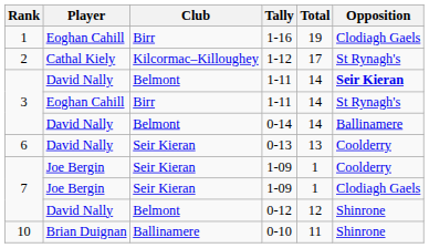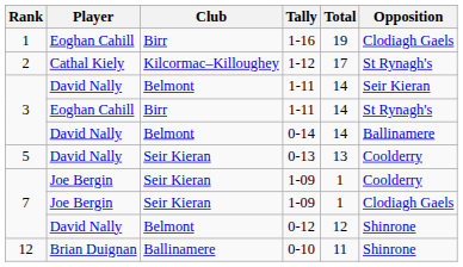 <table class="wikitable">
 <tr>
 <th>Rank</th>
 <th>Player</th>
 <th>Club</th>
 <th>Tally</th>
 <th>Total</th>
 <th>Opposition</th>
 </tr>
 <tr>
 <td rowspan="1" style="text-align:center;">1</td>
 <td><a href='#'>Eoghan Cahill</a></td>
 <td><a href='#'>Birr</a></td>
 <td align=center>1-16</td>
 <td align=center>19</td>
 <td><a href='#'>Clodiagh Gaels</a></td>
 </tr>
 <tr>
 <td rowspan="1" style="text-align:center;">2</td>
 <td><a href='#'>Cathal Kiely</a></td>
 <td><a href='#'>Kilcormac–Killoughey</a></td>
 <td align=center>1-12</td>
 <td align=center>17</td>
 <td><a href='#'>St Rynagh's</a></td>
 </tr>
 <tr>
 <td rowspan="3" style="text-align:center;">3</td>
 <td><a href='#'>David Nally</a></td>
 <td><a href='#'>Belmont</a></td>
 <td align=center>1-11</td>
 <td align=center>14</td>
-<td><strong><a href='#'>Seir Kieran</a></strong></td>
+<td><a href='#'>Seir Kieran</a></td>
 </tr>
 <tr>
 <td><a href='#'>Eoghan Cahill</a></td>
 <td><a href='#'>Birr</a></td>
 <td align=center>1-11</td>
 <td align=center>14</td>
 <td><a href='#'>St Rynagh's</a></td>
 </tr>
 <tr>
 <td><a href='#'>David Nally</a></td>
 <td><a href='#'>Belmont</a></td>
 <td align=center>0-14</td>
 <td align=center>14</td>
 <td><a href='#'>Ballinamere</a></td>
 </tr>
 <tr>
-<td rowspan="1" style="text-align:center;">6</td>
+<td rowspan="1" style="text-align:center;">5</td>
 <td><a href='#'>David Nally</a></td>
 <td><a href='#'>Seir Kieran</a></td>
 <td align=center>0-13</td>
 <td align=center>13</td>
 <td><a href='#'>Coolderry</a></td>
 </tr>
 <tr>
 <td rowspan="3" style="text-align:center;">7</td>
 <td><a href='#'>Joe Bergin</a></td>
 <td><a href='#'>Seir Kieran</a></td>
 <td align=center>1-09</td>
 <td align=center>1</td>
 <td><a href='#'>Coolderry</a></td>
 </tr>
 <tr>
 <td><a href='#'>Joe Bergin</a></td>
 <td><a href='#'>Seir Kieran</a></td>
 <td align=center>1-09</td>
 <td align=center>1</td>
 <td><a href='#'>Clodiagh Gaels</a></td>
 </tr>
 <tr>
 <td><a href='#'>David Nally</a></td>
 <td><a href='#'>Belmont</a></td>
 <td align=center>0-12</td>
 <td align=center>12</td>
 <td><a href='#'>Shinrone</a></td>
 </tr>
 <tr>
-<td rowspan="1" style="text-align:center;">10</td>
+<td rowspan="1" style="text-align:center;">12</td>
 <td><a href='#'>Brian Duignan</a></td>
 <td><a href='#'>Ballinamere</a></td>
 <td align=center>0-10</td>
 <td align=center>11</td>
 <td><a href='#'>Shinrone</a></td>
 </tr>
 </table>
